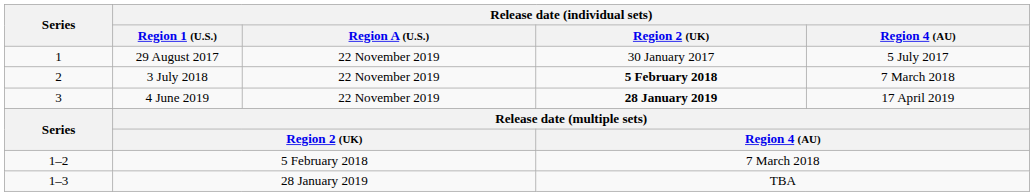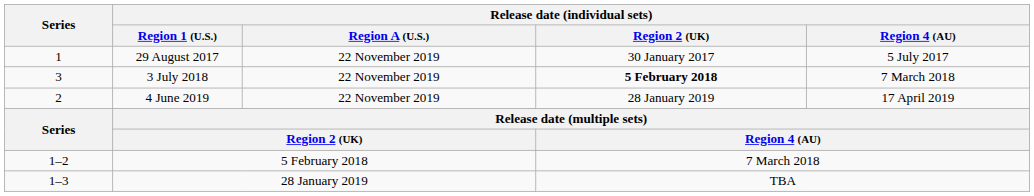 <table class="wikitable" style="width:99%; text-align:center;">
 <tr>
 <th rowspan="2">Series</th>
 <th colspan="4">Release date (individual sets)</th>
 </tr>
 <tr>
 <th width="150"><a href='#'>Region 1</a> <small><strong>(U.S.)</strong></small></th>
 <th><a href='#'>Region A</a> <small><strong>(U.S.)</strong></small></th>
 <th><a href='#'>Region 2</a> <small><strong>(UK)</strong></small></th>
 <th><a href='#'>Region 4</a>  <small><strong>(AU)</strong></small></th>
 </tr>
 <tr>
 <td>1</td>
 <td>29 August 2017</td>
 <td>22 November 2019</td>
 <td>30 January 2017</td>
 <td>5 July 2017</td>
 </tr>
 <tr>
-<td>2</td>
+<td>3</td>
 <td>3 July 2018</td>
 <td>22 November 2019</td>
 <td><strong>5 February 2018</strong></td>
 <td>7 March 2018</td>
 </tr>
 <tr>
-<td>3</td>
+<td>2</td>
 <td>4 June 2019</td>
 <td>22 November 2019</td>
-<td><strong>28 January 2019</strong></td>
+<td>28 January 2019</td>
 <td>17 April 2019</td>
 </tr>
 <tr>
 <th rowspan="2">Series</th>
 <th colspan="4">Release date (multiple sets)</th>
 </tr>
 <tr>
 <th colspan="2"><a href='#'>Region 2</a> <small><strong>(UK)</strong></small></th>
 <th colspan="2"><a href='#'>Region 4</a>  <small><strong>(AU)</strong></small></th>
 </tr>
 <tr>
 <td>1–2</td>
 <td colspan="2">5 February 2018</td>
 <td colspan="2">7 March 2018</td>
 </tr>
 <tr>
 <td>1–3</td>
 <td colspan="2">28 January 2019</td>
 <td colspan="2">TBA</td>
 </tr>
 </table>
